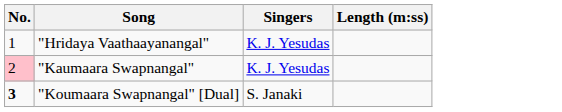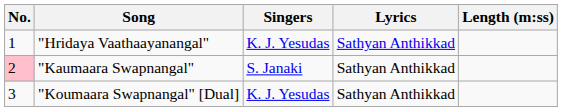 <table class="wikitable" style="font-size:95%;">
 <tr>
 <th>No.</th>
 <th>Song</th>
 <th>Singers</th>
+<th>Lyrics</th>
 <th>Length (m:ss)</th>
 </tr>
 <tr>
 <td>1</td>
 <td>"Hridaya Vaathaayanangal"</td>
 <td><a href='#'>K. J. Yesudas</a></td>
+<td><a href='#'>Sathyan Anthikkad</a></td>
 <td></td>
 </tr>
 <tr>
 <td style="background: pink;">2</td>
 <td>"Kaumaara Swapnangal"</td>
-<td><a href='#'>K. J. Yesudas</a></td>
+<td><a href='#'>S. Janaki</a></td>
+<td>Sathyan Anthikkad</td>
 <td></td>
 </tr>
 <tr>
-<td><strong>3</strong></td>
+<td>3</td>
 <td>"Koumaara Swapnangal" [Dual]</td>
-<td>S. Janaki</td>
+<td><a href='#'>K. J. Yesudas</a></td>
+<td>Sathyan Anthikkad</td>
 <td></td>
 </tr>
 </table>
